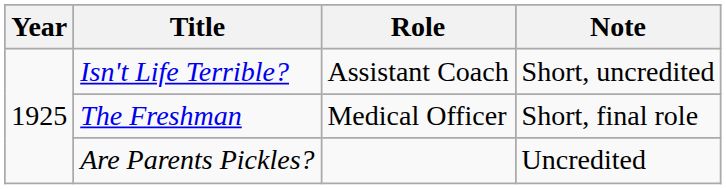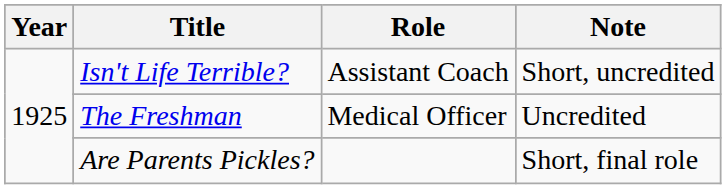 <table class="wikitable sortable">
 <tr>
 <th>Year</th>
 <th>Title</th>
 <th>Role</th>
 <th>Note</th>
 </tr>
 <tr>
 <td rowspan="3">1925</td>
 <td><em><a href='#'>Isn't Life Terrible?</a></em></td>
 <td>Assistant Coach</td>
 <td>Short, uncredited</td>
 </tr>
 <tr>
 <td><em><a href='#'>The Freshman</a></em></td>
 <td>Medical Officer</td>
-<td>Short, final role</td>
+<td>Uncredited</td>
 </tr>
 <tr>
 <td><em>Are Parents Pickles?</em></td>
 <td></td>
-<td>Uncredited</td>
+<td>Short, final role</td>
 </tr>
 </table>
